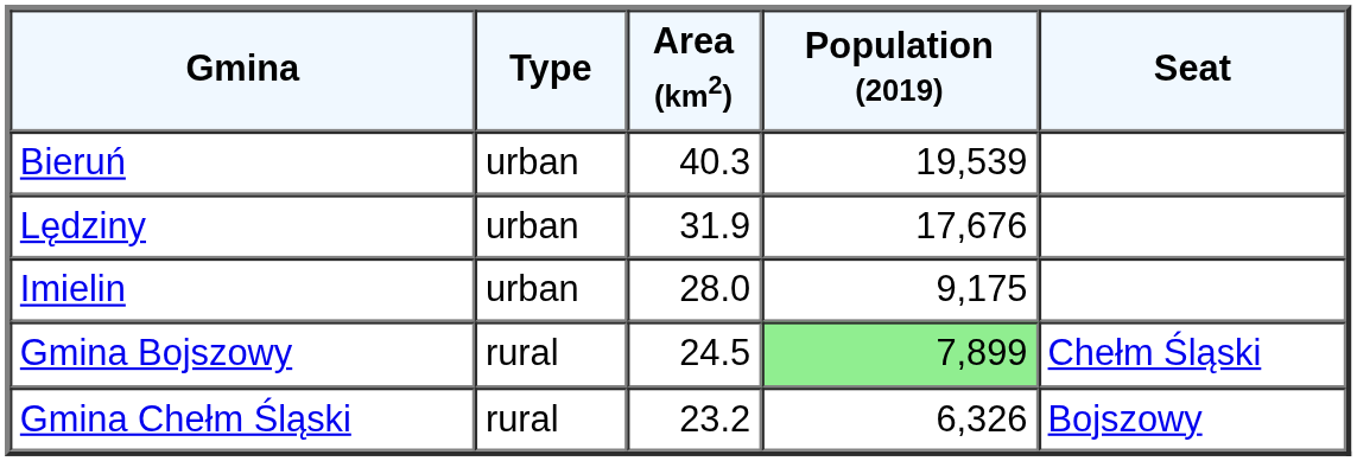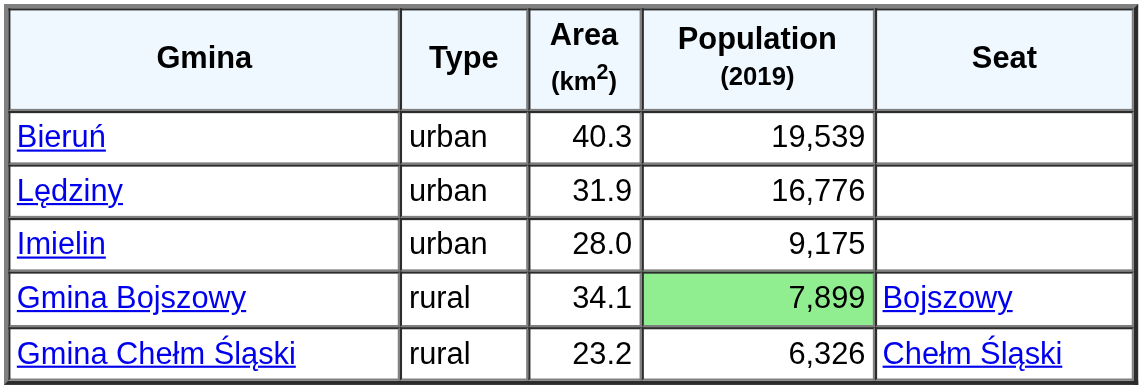 <table width="60%" border="2" cellpadding="3" cellspacing="0" style="font-size:90%;line-height:120%;">
 <tr bgcolor="F0F8FF">
 <td style="text-align:center;"><strong>Gmina</strong></td>
 <td style="text-align:center;"><strong>Type</strong></td>
 <td style="text-align:center;"><strong>Area<br><small>(km<sup>2</sup>)</small></strong></td>
 <td style="text-align:center;"><strong>Population<br><small>(2019)</small></strong></td>
 <td style="text-align:center;"><strong>Seat</strong></td>
 </tr>
 <tr>
 <td><a href='#'>Bieruń</a></td>
 <td>urban</td>
 <td style="text-align:right;">40.3</td>
 <td style="text-align:right;">19,539</td>
 <td> </td>
 </tr>
 <tr>
 <td><a href='#'>Lędziny</a></td>
 <td>urban</td>
 <td style="text-align:right;">31.9</td>
-<td style="text-align:right;">17,676</td>
+<td style="text-align:right;">16,776</td>
 <td> </td>
 </tr>
 <tr>
 <td><a href='#'>Imielin</a></td>
 <td>urban</td>
 <td style="text-align:right;">28.0</td>
 <td style="text-align:right;">9,175</td>
 <td> </td>
 </tr>
 <tr>
 <td><a href='#'>Gmina Bojszowy</a></td>
 <td>rural</td>
-<td style="text-align:right;">24.5</td>
+<td style="text-align:right;">34.1</td>
 <td style="background: lightgreen; text-align:right;">7,899</td>
-<td><a href='#'>Chełm Śląski</a></td>
+<td><a href='#'>Bojszowy</a></td>
 </tr>
 <tr>
 <td><a href='#'>Gmina Chełm Śląski</a></td>
 <td>rural</td>
 <td style="text-align:right;">23.2</td>
 <td style="text-align:right;">6,326</td>
-<td><a href='#'>Bojszowy</a></td>
+<td><a href='#'>Chełm Śląski</a></td>
 </tr>
 <tr>
 </tr>
 </table>
